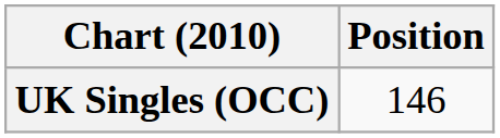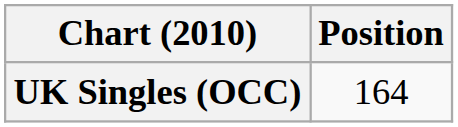 <table class="wikitable plainrowheaders" style="text-align:center">
 <tr>
 <th scope="col">Chart (2010)</th>
 <th scope="col">Position</th>
 </tr>
 <tr>
 <th scope="row">UK Singles (OCC)</th>
-<td>146</td>
+<td>164</td>
 </tr>
 </table>
